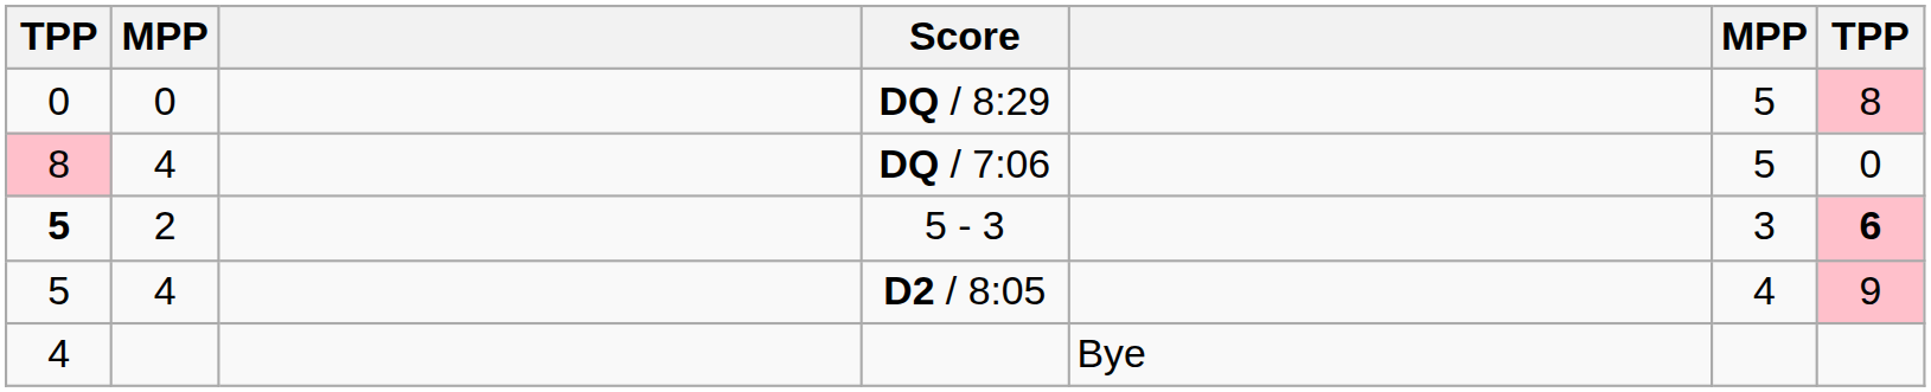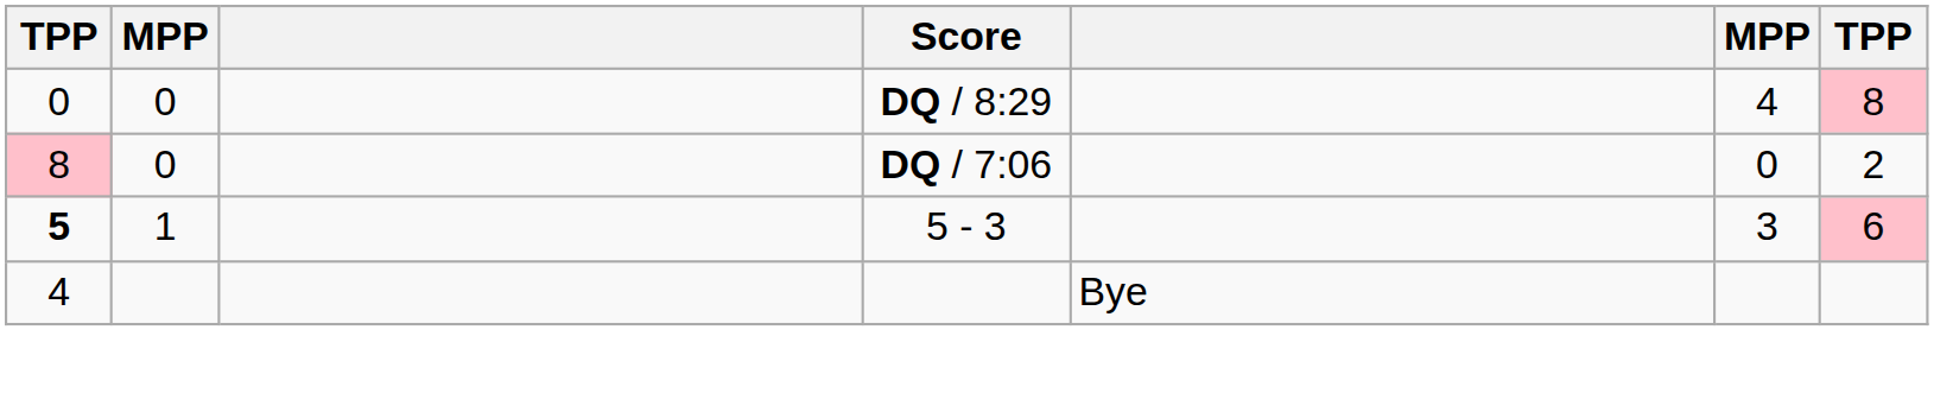 <table class="wikitable" style="text-align: center;" |>
 <tr>
 <th width="35">TPP</th>
 <th width="35">MPP</th>
 <th width="250"></th>
 <th width="75">Score</th>
 <th width="250"></th>
 <th width="35">MPP</th>
 <th width="35">TPP</th>
 </tr>
 <tr>
 <td>0</td>
 <td>0</td>
 <td style="text-align:left;"><strong></strong></td>
 <td><strong>DQ</strong> / 8:29</td>
 <td style="text-align:left;"></td>
-<td>5</td>
+<td>4</td>
 <td bgcolor=pink>8</td>
 </tr>
 <tr>
 <td bgcolor=pink>8</td>
-<td>4</td>
+<td>0</td>
 <td style="text-align:left;"></td>
 <td><strong>DQ</strong> / 7:06</td>
 <td style="text-align:left;"><strong></strong></td>
-<td>5</td>
 <td>0</td>
+<td>2</td>
 </tr>
 <tr>
 <td><strong>5</strong></td>
-<td>2</td>
+<td>1</td>
 <td style="text-align:left;"><strong></strong></td>
 <td>5 - 3</td>
 <td style="text-align:left;"></td>
 <td>3</td>
-<td bgcolor=pink><strong>6</strong></td>
-</tr>
-<tr>
-<td>5</td>
-<td>4</td>
-<td style="text-align:left;"></td>
-<td><strong>D2</strong> / 8:05</td>
-<td style="text-align:left;"></td>
-<td>4</td>
-<td bgcolor=pink>9</td>
+<td bgcolor=pink>6</td>
 </tr>
 <tr>
 <td>4</td>
 <td></td>
 <td style="text-align:left;"><strong></strong></td>
 <td></td>
 <td style="text-align:left;">Bye</td>
 <td></td>
 <td></td>
 </tr>
 </table>
